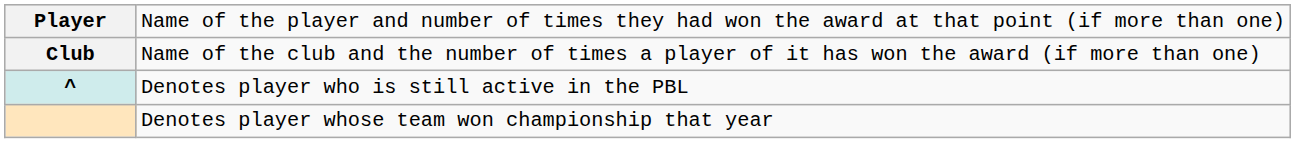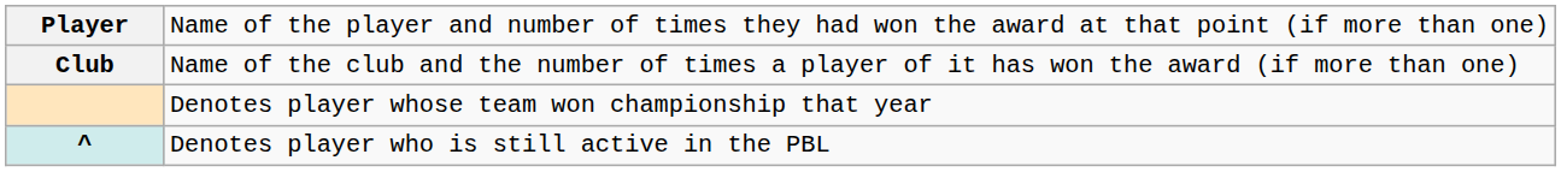 <table class="wikitable plainrowheaders">
 <tr>
 <th scope="row" style="text-align:center;">Player </th>
 <td>Name of the player and number of times they had won the award at that point (if more than one)</td>
 </tr>
 <tr>
 <th scope="row" style="text-align:center;">Club </th>
 <td>Name of the club and the number of times a player of it has won the award (if more than one)</td>
 </tr>
 <tr>
+<td style="background-color:#FFE6BD; border:1px solid #aaaaaa; width:6em; text-align:center;"></td>
+<td>Denotes player whose team won championship that year</td>
+</tr>
+<tr>
 <th scope="row" style="background:#cfecec; text-align:center;">^</th>
 <td>Denotes player who is still active in the PBL</td>
 </tr>
-<tr>
-<td style="background-color:#FFE6BD; border:1px solid #aaaaaa; width:6em; text-align:center;"></td>
-<td>Denotes player whose team won championship that year</td>
-</tr>
 </table>
